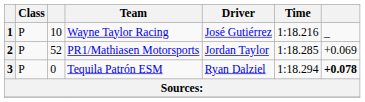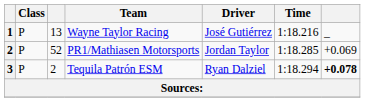 <table class="wikitable">
 <tr>
 <th scope="col"></th>
 <th scope="col">Class</th>
 <th scope="col"></th>
 <th scope="col">Team</th>
 <th scope="col">Driver</th>
 <th scope="col">Time</th>
 <th scope="col"></th>
 </tr>
 <tr>
 <th scope="row">1</th>
 <td>P</td>
-<td>10</td>
+<td>13</td>
 <td><a href='#'>Wayne Taylor Racing</a></td>
 <td><a href='#'>José Gutiérrez</a></td>
 <td>1:18.216</td>
 <td>_</td>
 </tr>
 <tr>
 <th scope="row">2</th>
 <td>P</td>
 <td>52</td>
 <td><a href='#'>PR1/Mathiasen Motorsports</a></td>
 <td><a href='#'>Jordan Taylor</a></td>
 <td>1:18.285</td>
 <td>+0.069</td>
 </tr>
 <tr>
 <th scope="row">3</th>
 <td>P</td>
-<td>0</td>
+<td>2</td>
 <td><a href='#'>Tequila Patrón ESM</a></td>
 <td><a href='#'>Ryan Dalziel</a></td>
 <td>1:18.294</td>
 <td><strong>+0.078</strong></td>
 </tr>
 <tr>
 <th colspan="7">Sources:</th>
 </tr>
 <tr>
 </tr>
 </table>
